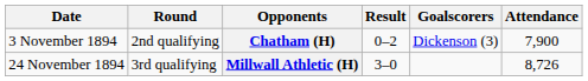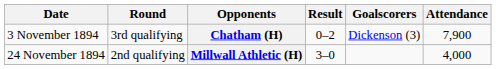 <table class="wikitable plainrowheaders sortable">
 <tr>
 <th scope=col>Date</th>
 <th scope=col>Round</th>
 <th scope=col>Opponents</th>
 <th scope=col>Result</th>
 <th scope=col class=unsortable>Goalscorers</th>
 <th scope=col>Attendance</th>
 </tr>
 <tr>
 <td>3 November 1894</td>
-<td>2nd qualifying</td>
+<td>3rd qualifying</td>
 <th scope=row><a href='#'>Chatham</a> (H)</th>
 <td align=center>0–2</td>
 <td><a href='#'>Dickenson</a> (3)</td>
 <td align=center>7,900</td>
 </tr>
 <tr>
 <td>24 November 1894</td>
-<td>3rd qualifying</td>
+<td>2nd qualifying</td>
 <th scope=row><a href='#'>Millwall Athletic</a> (H)</th>
 <td align=center>3–0</td>
 <td></td>
-<td align=center>8,726</td>
+<td align=center>4,000</td>
 </tr>
 </table>
